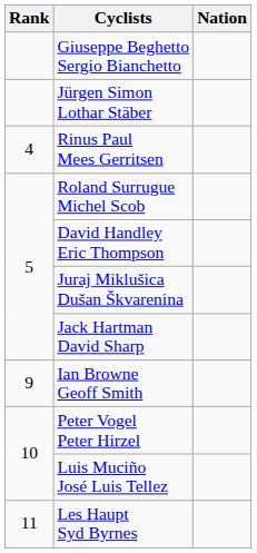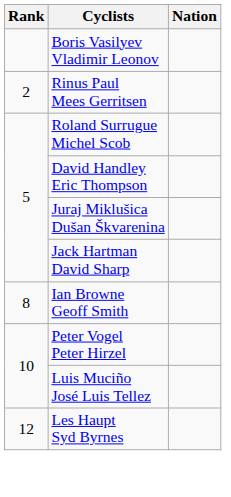 <table class="wikitable sortable" style="text-align:center">
 <tr>
 <th>Rank</th>
 <th>Cyclists</th>
 <th>Nation</th>
 </tr>
 <tr>
 <td></td>
-<td align=left><a href='#'>Giuseppe Beghetto</a><br><a href='#'>Sergio Bianchetto</a></td>
+<td align=left><a href='#'>Boris Vasilyev</a><br><a href='#'>Vladimir Leonov</a></td>
 <td align=left></td>
 </tr>
 <tr>
-<td></td>
-<td align=left><a href='#'>Jürgen Simon</a><br><a href='#'>Lothar Stäber</a></td>
-<td align=left></td>
-</tr>
-<tr>
-<td>4</td>
+<td>2</td>
 <td align=left><a href='#'>Rinus Paul</a><br><a href='#'>Mees Gerritsen</a></td>
 <td align=left></td>
 </tr>
 <tr>
 <td rowspan=4>5</td>
 <td align=left><a href='#'>Roland Surrugue</a><br><a href='#'>Michel Scob</a></td>
 <td align=left></td>
 </tr>
 <tr>
 <td align=left><a href='#'>David Handley</a><br><a href='#'>Eric Thompson</a></td>
 <td align=left></td>
 </tr>
 <tr>
 <td align=left><a href='#'>Juraj Miklušica</a><br><a href='#'>Dušan Škvarenina</a></td>
 <td align=left></td>
 </tr>
 <tr>
 <td align=left><a href='#'>Jack Hartman</a><br><a href='#'>David Sharp</a></td>
 <td align=left></td>
 </tr>
 <tr>
-<td>9</td>
+<td>8</td>
 <td align=left><a href='#'>Ian Browne</a><br><a href='#'>Geoff Smith</a></td>
 <td align=left></td>
 </tr>
 <tr>
 <td rowspan=2>10</td>
 <td align=left><a href='#'>Peter Vogel</a><br><a href='#'>Peter Hirzel</a></td>
 <td align=left></td>
 </tr>
 <tr>
 <td align=left><a href='#'>Luis Muciño</a><br><a href='#'>José Luis Tellez</a></td>
 <td align=left></td>
 </tr>
 <tr>
-<td>11</td>
+<td>12</td>
 <td align=left><a href='#'>Les Haupt</a><br><a href='#'>Syd Byrnes</a></td>
 <td align=left></td>
 </tr>
 </table>
